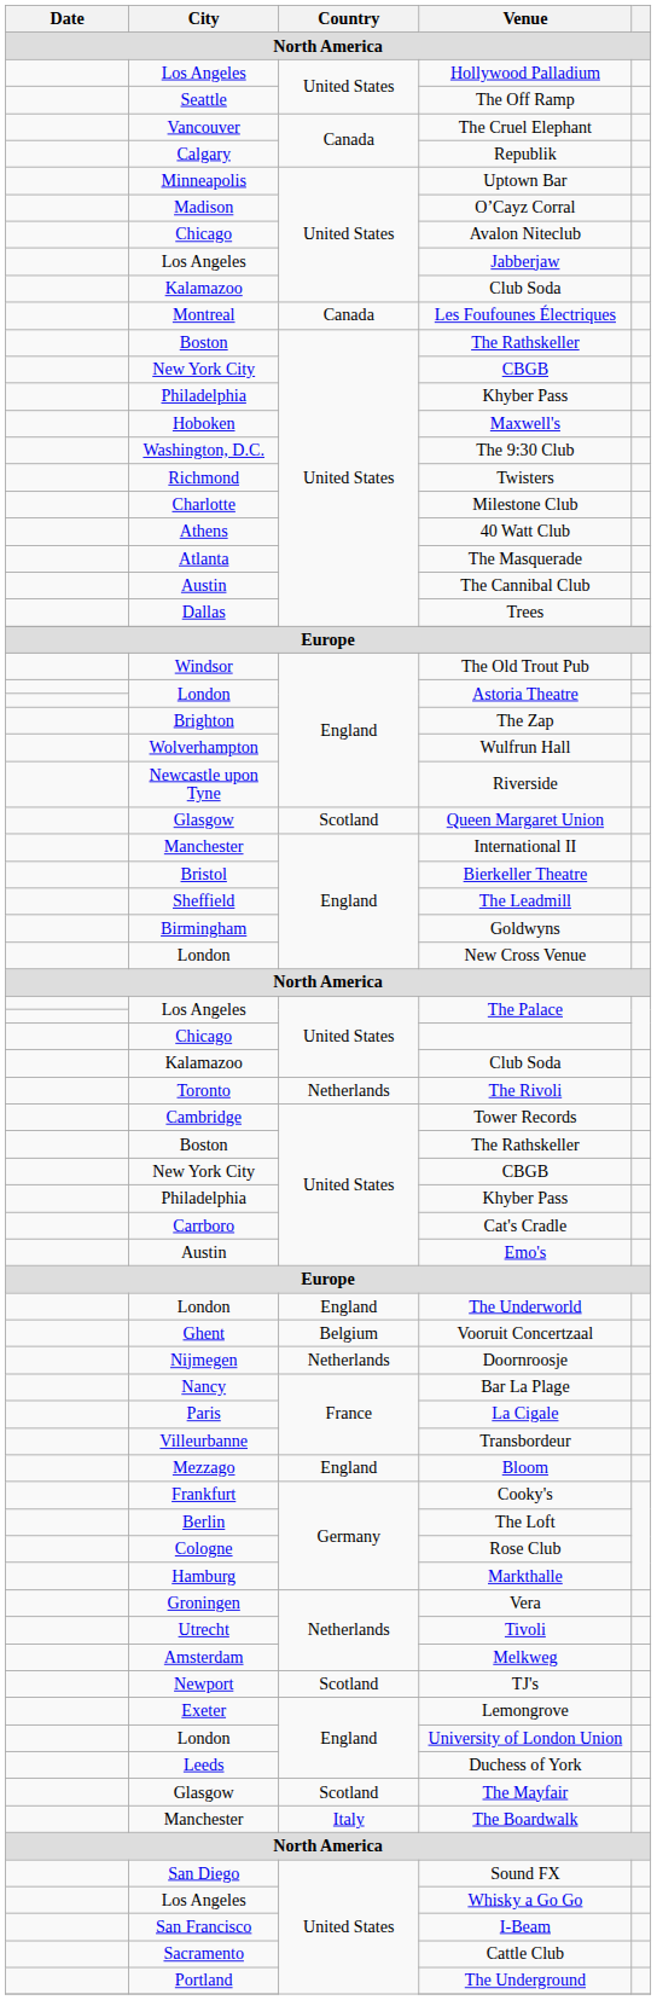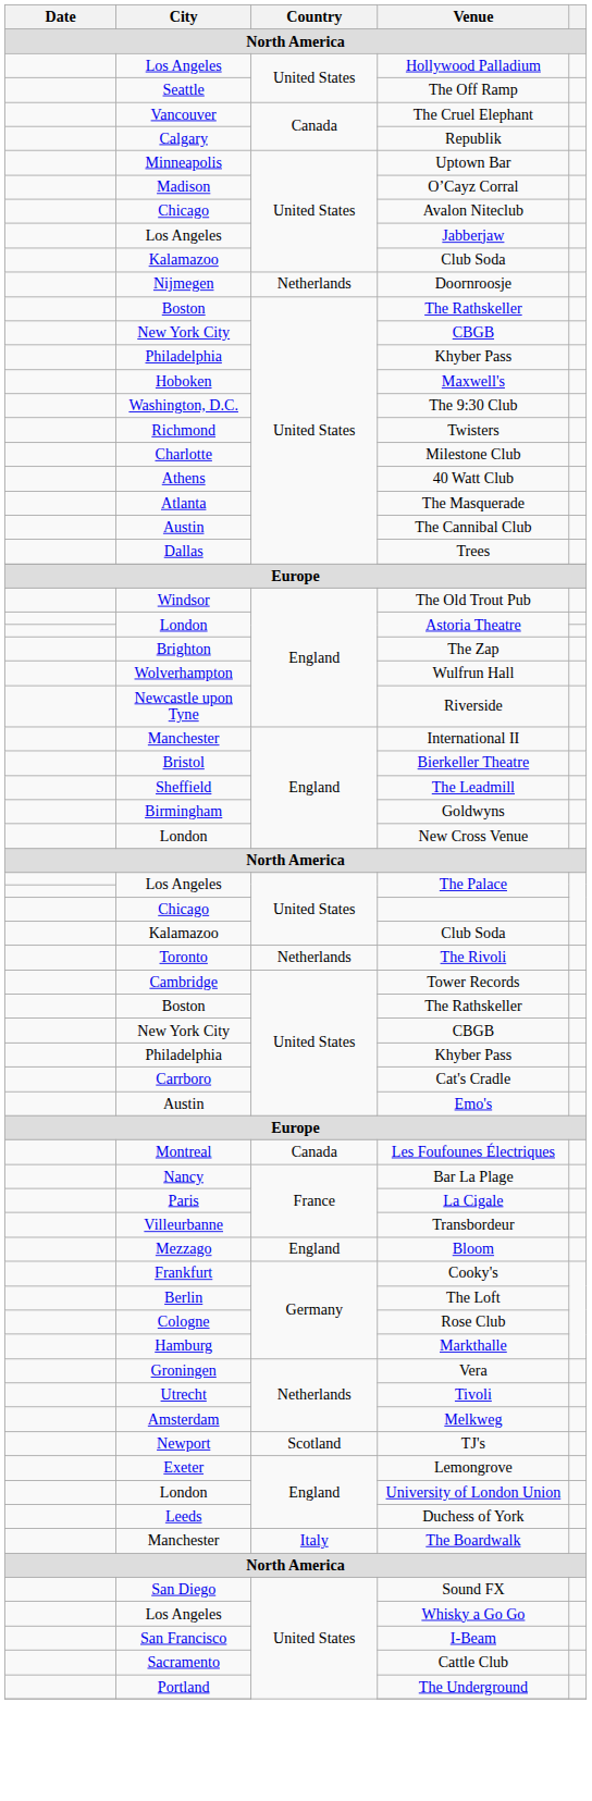 <table class="wikitable" style="text-align:center;">
 <tr>
 <th style="width:150px;">Date</th>
 <th style="width:150px;">City</th>
 <th style="width:150px;">Country</th>
 <th style="width:250px;">Venue</th>
 <th style="width:1em;"></th>
 </tr>
 <tr style="background:#ddd;">
 <td colspan="5" style="text-align:center;"><strong>North America</strong></td>
 </tr>
 <tr>
 <td></td>
 <td><a href='#'>Los Angeles</a></td>
 <td rowspan="2">United States</td>
 <td><a href='#'>Hollywood Palladium</a></td>
 <td style="text-align:center;"></td>
 </tr>
 <tr>
 <td></td>
 <td><a href='#'>Seattle</a></td>
 <td>The Off Ramp</td>
 <td style="text-align:center;"></td>
 </tr>
 <tr>
 <td></td>
 <td><a href='#'>Vancouver</a></td>
 <td rowspan="2">Canada</td>
 <td>The Cruel Elephant</td>
 <td style="text-align:center;"></td>
 </tr>
 <tr>
 <td></td>
 <td><a href='#'>Calgary</a></td>
 <td>Republik</td>
 <td style="text-align:center;"></td>
 </tr>
 <tr>
 <td></td>
 <td><a href='#'>Minneapolis</a></td>
 <td rowspan="5">United States</td>
 <td>Uptown Bar</td>
 <td style="text-align:center;"></td>
 </tr>
 <tr>
 <td></td>
 <td><a href='#'>Madison</a></td>
 <td>O’Cayz Corral</td>
 <td style="text-align:center;"></td>
 </tr>
 <tr>
 <td></td>
 <td><a href='#'>Chicago</a></td>
 <td>Avalon Niteclub</td>
 <td style="text-align:center;"></td>
 </tr>
 <tr>
 <td></td>
 <td>Los Angeles</td>
 <td><a href='#'>Jabberjaw</a></td>
 <td style="text-align:center;"></td>
 </tr>
 <tr>
 <td></td>
 <td><a href='#'>Kalamazoo</a></td>
 <td>Club Soda</td>
 <td style="text-align:center;"></td>
 </tr>
 <tr>
 <td></td>
-<td><a href='#'>Montreal</a></td>
-<td>Canada</td>
-<td><a href='#'>Les Foufounes Électriques</a></td>
+<td><a href='#'>Nijmegen</a></td>
+<td>Netherlands</td>
+<td>Doornroosje</td>
 <td style="text-align:center;"></td>
 </tr>
 <tr>
 <td></td>
 <td><a href='#'>Boston</a></td>
 <td rowspan="12">United States</td>
 <td><a href='#'>The Rathskeller</a></td>
 <td style="text-align:center;"></td>
 </tr>
 <tr>
 <td></td>
 <td><a href='#'>New York City</a></td>
 <td><a href='#'>CBGB</a></td>
 <td style="text-align:center;"></td>
 </tr>
 <tr>
 <td></td>
 <td><a href='#'>Philadelphia</a></td>
 <td>Khyber Pass</td>
 <td style="text-align:center;"></td>
 </tr>
 <tr>
 <td></td>
 <td><a href='#'>Hoboken</a></td>
 <td><a href='#'>Maxwell's</a></td>
 <td style="text-align:center;"></td>
 </tr>
 <tr>
 <td></td>
 <td><a href='#'>Washington, D.C.</a></td>
 <td>The 9:30 Club</td>
 <td style="text-align:center;"></td>
 </tr>
 <tr>
 <td></td>
 <td><a href='#'>Richmond</a></td>
 <td>Twisters</td>
 <td style="text-align:center;"></td>
 </tr>
 <tr>
 <td></td>
 <td><a href='#'>Charlotte</a></td>
 <td>Milestone Club</td>
 <td style="text-align:center;"></td>
 </tr>
 <tr>
 <td></td>
 <td><a href='#'>Athens</a></td>
 <td>40 Watt Club</td>
 <td style="text-align:center;"></td>
 </tr>
 <tr>
 <td></td>
 <td><a href='#'>Atlanta</a></td>
 <td>The Masquerade</td>
 <td style="text-align:center;"></td>
 </tr>
 <tr>
 <td></td>
 <td><a href='#'>Austin</a></td>
 <td>The Cannibal Club</td>
 <td style="text-align:center;"></td>
 </tr>
 <tr>
 <td></td>
 <td><a href='#'>Dallas</a></td>
 <td>Trees</td>
 <td style="text-align:center;"></td>
 </tr>
 <tr>
 </tr>
 <tr style="background:#ddd;">
 <td colspan="5" style="text-align:center;"><strong>Europe</strong></td>
 </tr>
 <tr>
 <td></td>
 <td><a href='#'>Windsor</a></td>
 <td rowspan="6">England</td>
 <td>The Old Trout Pub</td>
 <td style="text-align:center;"></td>
 </tr>
 <tr>
 <td></td>
 <td rowspan="2"><a href='#'>London</a></td>
 <td rowspan="2"><a href='#'>Astoria Theatre</a></td>
 <td style="text-align:center;"></td>
 </tr>
 <tr>
 <td></td>
 <td style="text-align:center;"></td>
 </tr>
 <tr>
 <td></td>
 <td><a href='#'>Brighton</a></td>
 <td>The Zap</td>
 <td style="text-align:center;"></td>
 </tr>
 <tr>
 <td></td>
 <td><a href='#'>Wolverhampton</a></td>
 <td>Wulfrun Hall</td>
 <td style="text-align:center;"></td>
 </tr>
 <tr>
 <td></td>
 <td><a href='#'>Newcastle upon Tyne</a></td>
 <td>Riverside</td>
 <td style="text-align:center;"></td>
 </tr>
 <tr>
 <td></td>
-<td><a href='#'>Glasgow</a></td>
-<td>Scotland</td>
-<td><a href='#'>Queen Margaret Union</a></td>
-<td style="text-align:center;"></td>
-</tr>
-<tr>
-<td></td>
 <td><a href='#'>Manchester</a></td>
 <td rowspan="5">England</td>
 <td>International II</td>
 <td style="text-align:center;"></td>
 </tr>
 <tr>
 <td></td>
 <td><a href='#'>Bristol</a></td>
 <td><a href='#'>Bierkeller Theatre</a></td>
 <td style="text-align:center;"></td>
 </tr>
 <tr>
 <td></td>
 <td><a href='#'>Sheffield</a></td>
 <td><a href='#'>The Leadmill</a></td>
 <td style="text-align:center;"></td>
 </tr>
 <tr>
 <td></td>
 <td><a href='#'>Birmingham</a></td>
 <td>Goldwyns</td>
 <td style="text-align:center;"></td>
 </tr>
 <tr>
 <td></td>
 <td>London</td>
 <td>New Cross Venue</td>
 <td style="text-align:center;"></td>
 </tr>
 <tr style="background:#ddd;">
 <td colspan="5" style="text-align:center;"><strong>North America</strong></td>
 </tr>
 <tr>
 <td></td>
 <td rowspan="2">Los Angeles</td>
 <td rowspan="4">United States</td>
 <td rowspan="2"><a href='#'>The Palace</a></td>
 <td rowspan="3" style="text-align:center"></td>
 </tr>
 <tr>
 <td></td>
 </tr>
 <tr>
 <td></td>
 <td><a href='#'>Chicago</a></td>
 <td></td>
 </tr>
 <tr>
 <td></td>
 <td>Kalamazoo</td>
 <td>Club Soda</td>
 <td style="text-align:center;"></td>
 </tr>
 <tr>
 <td></td>
 <td><a href='#'>Toronto</a></td>
 <td>Netherlands</td>
 <td><a href='#'>The Rivoli</a></td>
 <td style="text-align:center;"></td>
 </tr>
 <tr>
 <td></td>
 <td><a href='#'>Cambridge</a></td>
 <td rowspan="6">United States</td>
 <td>Tower Records</td>
 <td style="text-align:center;"></td>
 </tr>
 <tr>
 <td></td>
 <td>Boston</td>
 <td>The Rathskeller</td>
 <td style="text-align:center;"></td>
 </tr>
 <tr>
 <td></td>
 <td>New York City</td>
 <td>CBGB</td>
 <td style="text-align:center;"></td>
 </tr>
 <tr>
 <td></td>
 <td>Philadelphia</td>
 <td>Khyber Pass</td>
 <td style="text-align:center;"></td>
 </tr>
 <tr>
 <td></td>
 <td><a href='#'>Carrboro</a></td>
 <td>Cat's Cradle</td>
 <td style="text-align:center;"></td>
 </tr>
 <tr>
 <td></td>
 <td>Austin</td>
 <td><a href='#'>Emo's</a></td>
 <td style="text-align:center;"></td>
 </tr>
 <tr style="background:#ddd;">
 <td colspan="5" style="text-align:center;"><strong>Europe</strong></td>
 </tr>
 <tr>
 <td></td>
-<td>London</td>
-<td>England</td>
-<td><a href='#'>The Underworld</a></td>
-<td style="text-align:center;"></td>
-</tr>
-<tr>
-<td></td>
-<td><a href='#'>Ghent</a></td>
-<td>Belgium</td>
-<td>Vooruit Concertzaal</td>
-<td style="text-align:center;"></td>
-</tr>
-<tr>
-<td></td>
-<td><a href='#'>Nijmegen</a></td>
-<td>Netherlands</td>
-<td>Doornroosje</td>
+<td><a href='#'>Montreal</a></td>
+<td>Canada</td>
+<td><a href='#'>Les Foufounes Électriques</a></td>
 <td style="text-align:center;"></td>
 </tr>
 <tr>
 <td></td>
 <td><a href='#'>Nancy</a></td>
 <td rowspan="3">France</td>
 <td>Bar La Plage</td>
 <td style="text-align:center;"></td>
 </tr>
 <tr>
 <td></td>
 <td><a href='#'>Paris</a></td>
 <td><a href='#'>La Cigale</a></td>
 <td style="text-align:center;"></td>
 </tr>
 <tr>
 <td></td>
 <td><a href='#'>Villeurbanne</a></td>
 <td>Transbordeur</td>
 <td style="text-align:center;"></td>
 </tr>
 <tr>
 <td></td>
 <td><a href='#'>Mezzago</a></td>
 <td>England</td>
 <td><a href='#'>Bloom</a></td>
 <td style="text-align:center;"></td>
 </tr>
 <tr>
 <td></td>
 <td><a href='#'>Frankfurt</a></td>
 <td rowspan="4">Germany</td>
 <td>Cooky's</td>
 <td style="text-align:center;" rowspan="4"><br></td>
 </tr>
 <tr>
 <td></td>
 <td><a href='#'>Berlin</a></td>
 <td>The Loft</td>
 </tr>
 <tr>
 <td></td>
 <td><a href='#'>Cologne</a></td>
 <td>Rose Club</td>
 </tr>
 <tr>
 <td></td>
 <td><a href='#'>Hamburg</a></td>
 <td><a href='#'>Markthalle</a></td>
 </tr>
 <tr>
 <td></td>
 <td><a href='#'>Groningen</a></td>
 <td rowspan="3">Netherlands</td>
 <td>Vera</td>
 <td style="text-align:center;"></td>
 </tr>
 <tr>
 <td></td>
 <td><a href='#'>Utrecht</a></td>
 <td><a href='#'>Tivoli</a></td>
 <td style="text-align:center;"></td>
 </tr>
 <tr>
 <td></td>
 <td><a href='#'>Amsterdam</a></td>
 <td><a href='#'>Melkweg</a></td>
 <td style="text-align:center;"></td>
 </tr>
 <tr>
 <td></td>
 <td><a href='#'>Newport</a></td>
 <td>Scotland</td>
 <td>TJ's</td>
 <td style="text-align:center;"></td>
 </tr>
 <tr>
 <td></td>
 <td><a href='#'>Exeter</a></td>
 <td rowspan="3">England</td>
 <td>Lemongrove</td>
 <td style="text-align:center;"></td>
 </tr>
 <tr>
 <td></td>
 <td>London</td>
 <td><a href='#'>University of London Union</a></td>
 <td style="text-align:center;"></td>
 </tr>
 <tr>
 <td></td>
 <td><a href='#'>Leeds</a></td>
 <td>Duchess of York</td>
 <td style="text-align:center;"></td>
 </tr>
 <tr>
 <td></td>
-<td>Glasgow</td>
-<td>Scotland</td>
-<td><a href='#'>The Mayfair</a></td>
-<td style="text-align:center;"></td>
-</tr>
-<tr>
-<td></td>
 <td>Manchester</td>
 <td><a href='#'>Italy</a></td>
 <td><a href='#'>The Boardwalk</a></td>
 <td style="text-align:center;"></td>
 </tr>
 <tr style="background:#ddd;">
 <td colspan="5" style="text-align:center;"><strong>North America</strong></td>
 </tr>
 <tr>
 <td></td>
 <td><a href='#'>San Diego</a></td>
 <td rowspan="6">United States</td>
 <td>Sound FX</td>
 <td style="text-align:center;"></td>
 </tr>
 <tr>
 <td></td>
 <td>Los Angeles</td>
 <td><a href='#'>Whisky a Go Go</a></td>
 <td style="text-align:center;"></td>
 </tr>
 <tr>
 <td></td>
 <td><a href='#'>San Francisco</a></td>
 <td><a href='#'>I-Beam</a></td>
 <td style="text-align:center;"></td>
 </tr>
 <tr>
 <td></td>
 <td><a href='#'>Sacramento</a></td>
 <td>Cattle Club</td>
 <td style="text-align:center;"></td>
 </tr>
 <tr>
 <td></td>
 <td><a href='#'>Portland</a></td>
 <td><a href='#'>The Underground</a></td>
 <td style="text-align:center;"></td>
 </tr>
 <tr>
 </tr>
 </table>
